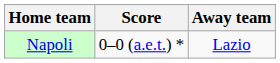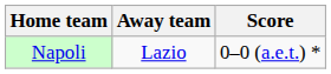 <table class="wikitable" style="text-align: center">
 <tr>
 <th>Home team</th>
+<th>Away team</th>
 <th>Score</th>
-<th>Away team</th>
 </tr>
 <tr>
 <td bgcolor="ccffcc"><a href='#'>Napoli</a></td>
+<td><a href='#'>Lazio</a></td>
 <td>0–0 (<a href='#'>a.e.t.</a>) *</td>
-<td><a href='#'>Lazio</a></td>
 </tr>
 </table>
